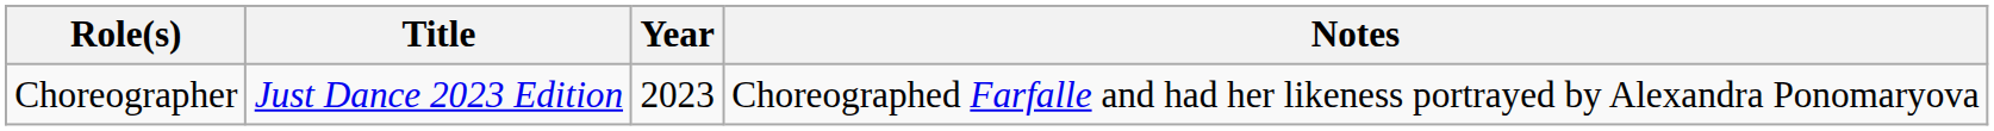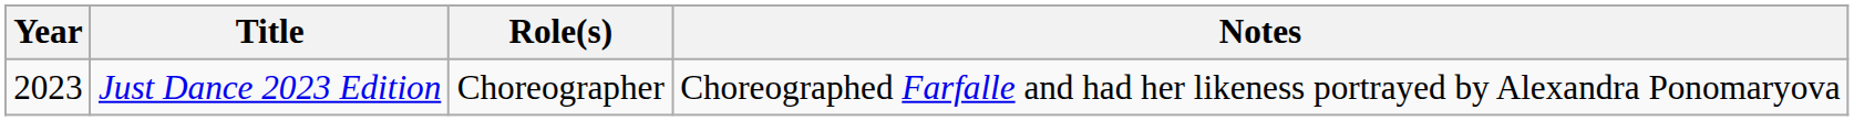 <table class="wikitable">
 <tr>
+<th>Year</th>
+<th>Title</th>
 <th>Role(s)</th>
-<th>Title</th>
-<th>Year</th>
 <th>Notes</th>
 </tr>
 <tr>
+<td>2023</td>
+<td><em><a href='#'>Just Dance 2023 Edition</a></em></td>
 <td>Choreographer</td>
-<td><em><a href='#'>Just Dance 2023 Edition</a></em></td>
-<td>2023</td>
 <td>Choreographed <em><a href='#'>Farfalle</a></em> and had her likeness portrayed by Alexandra Ponomaryova</td>
 </tr>
 </table>
